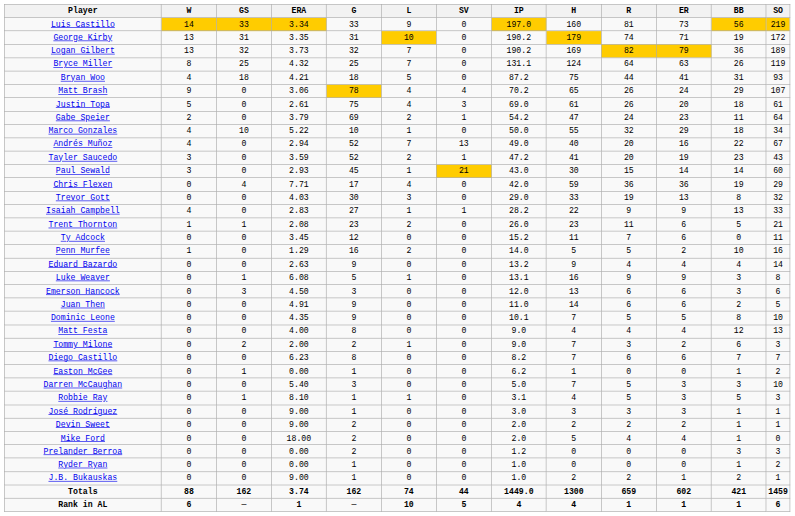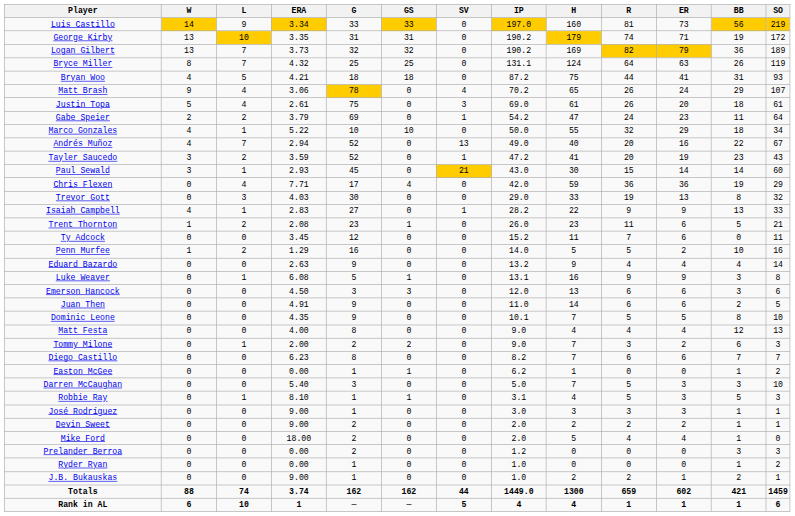 <table class=wikitable style="text-align:center">
 <tr>
 <th bgcolor=#DDDDFF; width="20%">Player</th>
 <th bgcolor=#DDDDFF; width="7%">W</th>
-<th bgcolor=#DDDDFF; width="7%">GS</th>
+<th bgcolor=#DDDDFF; width="7%">L</th>
 <th bgcolor=#DDDDFF; width="7%">ERA</th>
 <th bgcolor=#DDDDFF; width="7%">G</th>
-<th bgcolor=#DDDDFF; width="7%">L</th>
+<th bgcolor=#DDDDFF; width="7%">GS</th>
 <th bgcolor=#DDDDFF; width="7%">SV</th>
 <th bgcolor=#DDDDFF; width="7%">IP</th>
 <th bgcolor=#DDDDFF; width="7%">H</th>
 <th bgcolor=#DDDDFF; width="7%">R</th>
 <th bgcolor=#DDDDFF; width="7%">ER</th>
 <th bgcolor=#DDDDFF; width="7%">BB</th>
 <th bgcolor=#DDDDFF; width="7%">SO</th>
 </tr>
 <tr>
 <td><a href='#'>Luis Castillo</a></td>
 <td bgcolor=#ffcc00>14</td>
-<td bgcolor=#ffcc00>33</td>
+<td>9</td>
 <td bgcolor=#ffcc00>3.34</td>
 <td>33</td>
-<td>9</td>
+<td bgcolor=#ffcc00>33</td>
 <td>0</td>
 <td bgcolor=#ffcc00>197.0</td>
 <td>160</td>
 <td>81</td>
 <td>73</td>
 <td bgcolor=#ffcc00>56</td>
 <td bgcolor=#ffcc00>219</td>
 </tr>
 <tr>
 <td><a href='#'>George Kirby</a></td>
 <td>13</td>
-<td>31</td>
+<td bgcolor=#ffcc00>10</td>
 <td>3.35</td>
 <td>31</td>
-<td bgcolor=#ffcc00>10</td>
+<td>31</td>
 <td>0</td>
 <td>190.2</td>
 <td bgcolor=#ffcc00>179</td>
 <td>74</td>
 <td>71</td>
 <td>19</td>
 <td>172</td>
 </tr>
 <tr>
 <td><a href='#'>Logan Gilbert</a></td>
 <td>13</td>
-<td>32</td>
+<td>7</td>
 <td>3.73</td>
 <td>32</td>
-<td>7</td>
+<td>32</td>
 <td>0</td>
 <td>190.2</td>
 <td>169</td>
 <td bgcolor=#ffcc00>82</td>
 <td bgcolor=#ffcc00>79</td>
 <td>36</td>
 <td>189</td>
 </tr>
 <tr>
 <td><a href='#'>Bryce Miller</a></td>
 <td>8</td>
-<td>25</td>
+<td>7</td>
 <td>4.32</td>
 <td>25</td>
-<td>7</td>
+<td>25</td>
 <td>0</td>
 <td>131.1</td>
 <td>124</td>
 <td>64</td>
 <td>63</td>
 <td>26</td>
 <td>119</td>
 </tr>
 <tr>
 <td><a href='#'>Bryan Woo</a></td>
 <td>4</td>
-<td>18</td>
+<td>5</td>
 <td>4.21</td>
 <td>18</td>
-<td>5</td>
+<td>18</td>
 <td>0</td>
 <td>87.2</td>
 <td>75</td>
 <td>44</td>
 <td>41</td>
 <td>31</td>
 <td>93</td>
 </tr>
 <tr>
 <td><a href='#'>Matt Brash</a></td>
 <td>9</td>
-<td>0</td>
+<td>4</td>
 <td>3.06</td>
 <td bgcolor=#ffcc00>78</td>
-<td>4</td>
+<td>0</td>
 <td>4</td>
 <td>70.2</td>
 <td>65</td>
 <td>26</td>
 <td>24</td>
 <td>29</td>
 <td>107</td>
 </tr>
 <tr>
 <td><a href='#'>Justin Topa</a></td>
 <td>5</td>
-<td>0</td>
+<td>4</td>
 <td>2.61</td>
 <td>75</td>
-<td>4</td>
+<td>0</td>
 <td>3</td>
 <td>69.0</td>
 <td>61</td>
 <td>26</td>
 <td>20</td>
 <td>18</td>
 <td>61</td>
 </tr>
 <tr>
 <td><a href='#'>Gabe Speier</a></td>
 <td>2</td>
-<td>0</td>
+<td>2</td>
 <td>3.79</td>
 <td>69</td>
-<td>2</td>
+<td>0</td>
 <td>1</td>
 <td>54.2</td>
 <td>47</td>
 <td>24</td>
 <td>23</td>
 <td>11</td>
 <td>64</td>
 </tr>
 <tr>
 <td><a href='#'>Marco Gonzales</a></td>
 <td>4</td>
-<td>10</td>
+<td>1</td>
 <td>5.22</td>
 <td>10</td>
-<td>1</td>
+<td>10</td>
 <td>0</td>
 <td>50.0</td>
 <td>55</td>
 <td>32</td>
 <td>29</td>
 <td>18</td>
 <td>34</td>
 </tr>
 <tr>
 <td><a href='#'>Andrés Muñoz</a></td>
 <td>4</td>
-<td>0</td>
+<td>7</td>
 <td>2.94</td>
 <td>52</td>
-<td>7</td>
+<td>0</td>
 <td>13</td>
 <td>49.0</td>
 <td>40</td>
 <td>20</td>
 <td>16</td>
 <td>22</td>
 <td>67</td>
 </tr>
 <tr>
 <td><a href='#'>Tayler Saucedo</a></td>
 <td>3</td>
-<td>0</td>
+<td>2</td>
 <td>3.59</td>
 <td>52</td>
-<td>2</td>
+<td>0</td>
 <td>1</td>
 <td>47.2</td>
 <td>41</td>
 <td>20</td>
 <td>19</td>
 <td>23</td>
 <td>43</td>
 </tr>
 <tr>
 <td><a href='#'>Paul Sewald</a></td>
 <td>3</td>
-<td>0</td>
+<td>1</td>
 <td>2.93</td>
 <td>45</td>
-<td>1</td>
+<td>0</td>
 <td bgcolor=#ffcc00>21</td>
 <td>43.0</td>
 <td>30</td>
 <td>15</td>
 <td>14</td>
 <td>14</td>
 <td>60</td>
 </tr>
 <tr>
 <td><a href='#'>Chris Flexen</a></td>
 <td>0</td>
 <td>4</td>
 <td>7.71</td>
 <td>17</td>
 <td>4</td>
 <td>0</td>
 <td>42.0</td>
 <td>59</td>
 <td>36</td>
 <td>36</td>
 <td>19</td>
 <td>29</td>
 </tr>
 <tr>
 <td><a href='#'>Trevor Gott</a></td>
 <td>0</td>
-<td>0</td>
+<td>3</td>
 <td>4.03</td>
 <td>30</td>
-<td>3</td>
+<td>0</td>
 <td>0</td>
 <td>29.0</td>
 <td>33</td>
 <td>19</td>
 <td>13</td>
 <td>8</td>
 <td>32</td>
 </tr>
 <tr>
 <td><a href='#'>Isaiah Campbell</a></td>
 <td>4</td>
-<td>0</td>
+<td>1</td>
 <td>2.83</td>
 <td>27</td>
-<td>1</td>
+<td>0</td>
 <td>1</td>
 <td>28.2</td>
 <td>22</td>
 <td>9</td>
 <td>9</td>
 <td>13</td>
 <td>33</td>
 </tr>
 <tr>
 <td><a href='#'>Trent Thornton</a></td>
 <td>1</td>
-<td>1</td>
+<td>2</td>
 <td>2.08</td>
 <td>23</td>
-<td>2</td>
+<td>1</td>
 <td>0</td>
 <td>26.0</td>
 <td>23</td>
 <td>11</td>
 <td>6</td>
 <td>5</td>
 <td>21</td>
 </tr>
 <tr>
 <td><a href='#'>Ty Adcock</a></td>
 <td>0</td>
 <td>0</td>
 <td>3.45</td>
 <td>12</td>
 <td>0</td>
 <td>0</td>
 <td>15.2</td>
 <td>11</td>
 <td>7</td>
 <td>6</td>
 <td>0</td>
 <td>11</td>
 </tr>
 <tr>
 <td><a href='#'>Penn Murfee</a></td>
 <td>1</td>
-<td>0</td>
+<td>2</td>
 <td>1.29</td>
 <td>16</td>
-<td>2</td>
+<td>0</td>
 <td>0</td>
 <td>14.0</td>
 <td>5</td>
 <td>5</td>
 <td>2</td>
 <td>10</td>
 <td>16</td>
 </tr>
 <tr>
 <td><a href='#'>Eduard Bazardo</a></td>
 <td>0</td>
 <td>0</td>
 <td>2.63</td>
 <td>9</td>
 <td>0</td>
 <td>0</td>
 <td>13.2</td>
 <td>9</td>
 <td>4</td>
 <td>4</td>
 <td>4</td>
 <td>14</td>
 </tr>
 <tr>
 <td><a href='#'>Luke Weaver</a></td>
 <td>0</td>
 <td>1</td>
 <td>6.08</td>
 <td>5</td>
 <td>1</td>
 <td>0</td>
 <td>13.1</td>
 <td>16</td>
 <td>9</td>
 <td>9</td>
 <td>3</td>
 <td>8</td>
 </tr>
 <tr>
 <td><a href='#'>Emerson Hancock</a></td>
 <td>0</td>
-<td>3</td>
+<td>0</td>
 <td>4.50</td>
 <td>3</td>
-<td>0</td>
+<td>3</td>
 <td>0</td>
 <td>12.0</td>
 <td>13</td>
 <td>6</td>
 <td>6</td>
 <td>3</td>
 <td>6</td>
 </tr>
 <tr>
 <td><a href='#'>Juan Then</a></td>
 <td>0</td>
 <td>0</td>
 <td>4.91</td>
 <td>9</td>
 <td>0</td>
 <td>0</td>
 <td>11.0</td>
 <td>14</td>
 <td>6</td>
 <td>6</td>
 <td>2</td>
 <td>5</td>
 </tr>
 <tr>
 <td><a href='#'>Dominic Leone</a></td>
 <td>0</td>
 <td>0</td>
 <td>4.35</td>
 <td>9</td>
 <td>0</td>
 <td>0</td>
 <td>10.1</td>
 <td>7</td>
 <td>5</td>
 <td>5</td>
 <td>8</td>
 <td>10</td>
 </tr>
 <tr>
 <td><a href='#'>Matt Festa</a></td>
 <td>0</td>
 <td>0</td>
 <td>4.00</td>
 <td>8</td>
 <td>0</td>
 <td>0</td>
 <td>9.0</td>
 <td>4</td>
 <td>4</td>
 <td>4</td>
 <td>12</td>
 <td>13</td>
 </tr>
 <tr>
 <td><a href='#'>Tommy Milone</a></td>
 <td>0</td>
-<td>2</td>
+<td>1</td>
 <td>2.00</td>
 <td>2</td>
-<td>1</td>
+<td>2</td>
 <td>0</td>
 <td>9.0</td>
 <td>7</td>
 <td>3</td>
 <td>2</td>
 <td>6</td>
 <td>3</td>
 </tr>
 <tr>
 <td><a href='#'>Diego Castillo</a></td>
 <td>0</td>
 <td>0</td>
 <td>6.23</td>
 <td>8</td>
 <td>0</td>
 <td>0</td>
 <td>8.2</td>
 <td>7</td>
 <td>6</td>
 <td>6</td>
 <td>7</td>
 <td>7</td>
 </tr>
 <tr>
 <td><a href='#'>Easton McGee</a></td>
 <td>0</td>
-<td>1</td>
+<td>0</td>
 <td>0.00</td>
 <td>1</td>
-<td>0</td>
+<td>1</td>
 <td>0</td>
 <td>6.2</td>
 <td>1</td>
 <td>0</td>
 <td>0</td>
 <td>1</td>
 <td>2</td>
 </tr>
 <tr>
 <td><a href='#'>Darren McCaughan</a></td>
 <td>0</td>
 <td>0</td>
 <td>5.40</td>
 <td>3</td>
 <td>0</td>
 <td>0</td>
 <td>5.0</td>
 <td>7</td>
 <td>5</td>
 <td>3</td>
 <td>3</td>
 <td>10</td>
 </tr>
 <tr>
 <td><a href='#'>Robbie Ray</a></td>
 <td>0</td>
 <td>1</td>
 <td>8.10</td>
 <td>1</td>
 <td>1</td>
 <td>0</td>
 <td>3.1</td>
 <td>4</td>
 <td>5</td>
 <td>3</td>
 <td>5</td>
 <td>3</td>
 </tr>
 <tr>
 <td><a href='#'>José Rodríguez</a></td>
 <td>0</td>
 <td>0</td>
 <td>9.00</td>
 <td>1</td>
 <td>0</td>
 <td>0</td>
 <td>3.0</td>
 <td>3</td>
 <td>3</td>
 <td>3</td>
 <td>1</td>
 <td>1</td>
 </tr>
 <tr>
 <td><a href='#'>Devin Sweet</a></td>
 <td>0</td>
 <td>0</td>
 <td>9.00</td>
 <td>2</td>
 <td>0</td>
 <td>0</td>
 <td>2.0</td>
 <td>2</td>
 <td>2</td>
 <td>2</td>
 <td>1</td>
 <td>1</td>
 </tr>
 <tr>
 <td><a href='#'>Mike Ford</a></td>
 <td>0</td>
 <td>0</td>
 <td>18.00</td>
 <td>2</td>
 <td>0</td>
 <td>0</td>
 <td>2.0</td>
 <td>5</td>
 <td>4</td>
 <td>4</td>
 <td>1</td>
 <td>0</td>
 </tr>
 <tr>
 <td><a href='#'>Prelander Berroa</a></td>
 <td>0</td>
 <td>0</td>
 <td>0.00</td>
 <td>2</td>
 <td>0</td>
 <td>0</td>
 <td>1.2</td>
 <td>0</td>
 <td>0</td>
 <td>0</td>
 <td>3</td>
 <td>3</td>
 </tr>
 <tr>
 <td><a href='#'>Ryder Ryan</a></td>
 <td>0</td>
 <td>0</td>
 <td>0.00</td>
 <td>1</td>
 <td>0</td>
 <td>0</td>
 <td>1.0</td>
 <td>0</td>
 <td>0</td>
 <td>0</td>
 <td>1</td>
 <td>2</td>
 </tr>
 <tr>
 <td><a href='#'>J.B. Bukauskas</a></td>
 <td>0</td>
 <td>0</td>
 <td>9.00</td>
 <td>1</td>
 <td>0</td>
 <td>0</td>
 <td>1.0</td>
 <td>2</td>
 <td>2</td>
 <td>1</td>
 <td>2</td>
 <td>1</td>
 </tr>
 <tr>
 <td><strong>Totals</strong></td>
 <td><strong>88</strong></td>
-<td><strong>162</strong></td>
+<td><strong>74</strong></td>
 <td><strong>3.74</strong></td>
 <td><strong>162</strong></td>
-<td><strong>74</strong></td>
+<td><strong>162</strong></td>
 <td><strong>44</strong></td>
 <td><strong>1449.0</strong></td>
 <td><strong>1300</strong></td>
 <td><strong>659</strong></td>
 <td><strong>602</strong></td>
 <td><strong>421</strong></td>
 <td><strong>1459</strong></td>
 </tr>
 <tr>
 <td><strong>Rank in AL</strong></td>
 <td><strong>6</strong></td>
-<td>—</td>
+<td><strong>10</strong></td>
 <td><strong>1</strong></td>
 <td>—</td>
-<td><strong>10</strong></td>
+<td>—</td>
 <td><strong>5</strong></td>
 <td><strong>4</strong></td>
 <td><strong>4</strong></td>
 <td><strong>1</strong></td>
 <td><strong>1</strong></td>
 <td><strong>1</strong></td>
 <td><strong>6</strong></td>
 </tr>
 </table>
